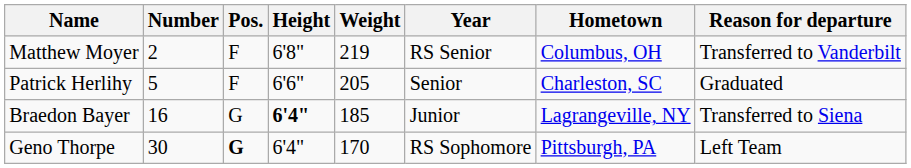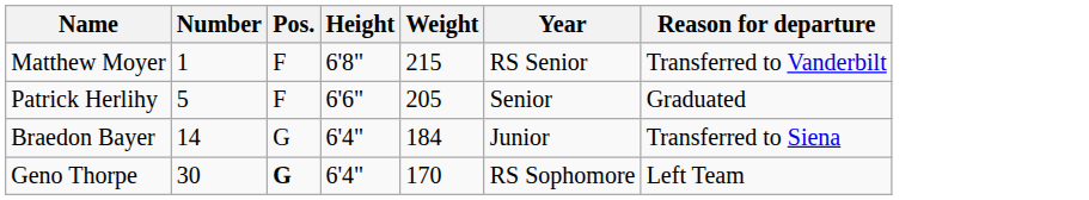 <table class="wikitable sortable" border="1">
 <tr>
 <th>Name</th>
 <th>Number</th>
 <th>Pos.</th>
 <th>Height</th>
 <th>Weight</th>
 <th>Year</th>
-<th>Hometown</th>
 <th class="unsortable">Reason for departure</th>
 </tr>
 <tr>
 <td>Matthew Moyer</td>
-<td>2</td>
+<td>1</td>
 <td>F</td>
 <td>6'8"</td>
-<td>219</td>
+<td>215</td>
 <td>RS Senior</td>
-<td><a href='#'>Columbus, OH</a></td>
 <td>Transferred to <a href='#'>Vanderbilt</a></td>
 </tr>
 <tr>
 <td>Patrick Herlihy</td>
 <td>5</td>
 <td>F</td>
 <td>6'6"</td>
 <td>205</td>
 <td>Senior</td>
-<td><a href='#'>Charleston, SC</a></td>
 <td>Graduated</td>
 </tr>
 <tr>
 <td>Braedon Bayer</td>
-<td>16</td>
+<td>14</td>
 <td>G</td>
-<td><strong>6'4"</strong></td>
-<td>185</td>
+<td>6'4"</td>
+<td>184</td>
 <td>Junior</td>
-<td><a href='#'>Lagrangeville, NY</a></td>
 <td>Transferred to <a href='#'>Siena</a></td>
 </tr>
 <tr>
 <td>Geno Thorpe</td>
 <td>30</td>
 <td><strong>G</strong></td>
 <td>6'4"</td>
 <td>170</td>
 <td>RS Sophomore</td>
-<td><a href='#'>Pittsburgh, PA</a></td>
 <td>Left Team</td>
 </tr>
 </table>
